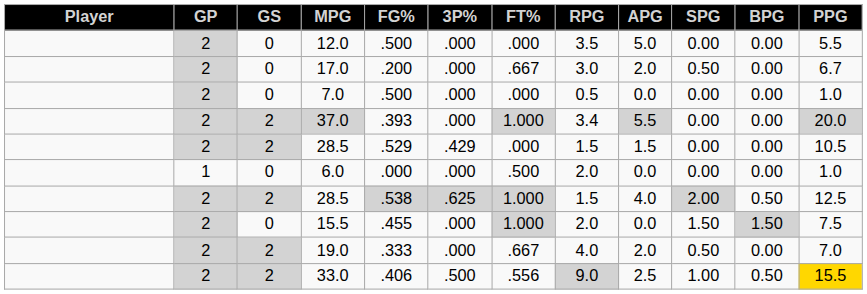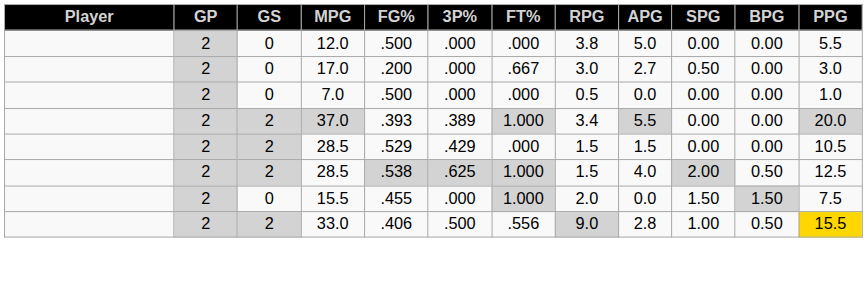 <table class="wikitable sortable" style="text-align:center;">
 <tr>
 <th style="background:#000000;color:#D3D3D3;" width="16%">Player</th>
 <th style="background:#000000;color:#D3D3D3;" width="6%">GP</th>
 <th style="background:#000000;color:#D3D3D3;" width="6%">GS</th>
 <th style="background:#000000;color:#D3D3D3;" width="6%">MPG</th>
 <th style="background:#000000;color:#D3D3D3;" width="6%">FG%</th>
 <th style="background:#000000;color:#D3D3D3;" width="6%">3P%</th>
 <th style="background:#000000;color:#D3D3D3;" width="6%">FT%</th>
 <th style="background:#000000;color:#D3D3D3;" width="6%">RPG</th>
 <th style="background:#000000;color:#D3D3D3;" width="5%">APG</th>
 <th style="background:#000000;color:#D3D3D3;" width="6%">SPG</th>
 <th style="background:#000000;color:#D3D3D3;" width="6%">BPG</th>
 <th style="background:#000000;color:#D3D3D3;" width="6%">PPG</th>
 </tr>
 <tr>
 <td></td>
 <td style="background:#D3D3D3">2</td>
 <td>0</td>
 <td>12.0</td>
 <td>.500</td>
 <td>.000</td>
 <td>.000</td>
-<td>3.5</td>
+<td>3.8</td>
 <td>5.0</td>
 <td>0.00</td>
 <td>0.00</td>
 <td>5.5</td>
 </tr>
 <tr>
 <td></td>
 <td style="background:#D3D3D3">2</td>
 <td>0</td>
 <td>17.0</td>
 <td>.200</td>
 <td>.000</td>
 <td>.667</td>
 <td>3.0</td>
-<td>2.0</td>
+<td>2.7</td>
 <td>0.50</td>
 <td>0.00</td>
-<td>6.7</td>
+<td>3.0</td>
 </tr>
 <tr>
 <td></td>
 <td style="background:#D3D3D3">2</td>
 <td>0</td>
 <td>7.0</td>
 <td>.500</td>
 <td>.000</td>
 <td>.000</td>
 <td>0.5</td>
 <td>0.0</td>
 <td>0.00</td>
 <td>0.00</td>
 <td>1.0</td>
 </tr>
 <tr>
 <td></td>
 <td style="background:#D3D3D3">2</td>
 <td style="background:#D3D3D3">2</td>
 <td style="background:#D3D3D3">37.0</td>
 <td>.393</td>
-<td>.000</td>
+<td>.389</td>
 <td style="background:#D3D3D3">1.000</td>
 <td>3.4</td>
 <td style="background:#D3D3D3">5.5</td>
 <td>0.00</td>
 <td>0.00</td>
 <td style="background:#D3D3D3">20.0</td>
 </tr>
 <tr>
 <td></td>
 <td style="background:#D3D3D3">2</td>
 <td style="background:#D3D3D3">2</td>
 <td>28.5</td>
 <td>.529</td>
 <td>.429</td>
 <td>.000</td>
 <td>1.5</td>
 <td>1.5</td>
 <td>0.00</td>
 <td>0.00</td>
 <td>10.5</td>
-</tr>
-<tr>
-<td></td>
-<td>1</td>
-<td>0</td>
-<td>6.0</td>
-<td>.000</td>
-<td>.000</td>
-<td>.500</td>
-<td>2.0</td>
-<td>0.0</td>
-<td>0.00</td>
-<td>0.00</td>
-<td>1.0</td>
 </tr>
 <tr>
 <td></td>
 <td style="background:#D3D3D3">2</td>
 <td style="background:#D3D3D3">2</td>
 <td>28.5</td>
 <td style="background:#D3D3D3">.538</td>
 <td style="background:#D3D3D3">.625</td>
 <td style="background:#D3D3D3">1.000</td>
 <td>1.5</td>
 <td>4.0</td>
 <td style="background:#D3D3D3">2.00</td>
 <td>0.50</td>
 <td>12.5</td>
 </tr>
 <tr>
 <td></td>
 <td style="background:#D3D3D3">2</td>
 <td>0</td>
 <td>15.5</td>
 <td>.455</td>
 <td>.000</td>
 <td style="background:#D3D3D3">1.000</td>
 <td>2.0</td>
 <td>0.0</td>
 <td>1.50</td>
 <td style="background:#D3D3D3">1.50</td>
 <td>7.5</td>
 </tr>
 <tr>
 <td></td>
 <td style="background:#D3D3D3">2</td>
 <td style="background:#D3D3D3">2</td>
-<td>19.0</td>
-<td>.333</td>
-<td>.000</td>
-<td>.667</td>
-<td>4.0</td>
-<td>2.0</td>
-<td>0.50</td>
-<td>0.00</td>
-<td>7.0</td>
-</tr>
-<tr>
-<td></td>
-<td style="background:#D3D3D3">2</td>
-<td style="background:#D3D3D3">2</td>
 <td>33.0</td>
 <td>.406</td>
 <td>.500</td>
 <td>.556</td>
 <td style="background:#D3D3D3">9.0</td>
-<td>2.5</td>
+<td>2.8</td>
 <td>1.00</td>
 <td>0.50</td>
 <td style="background: gold;">15.5</td>
 </tr>
 </table>
